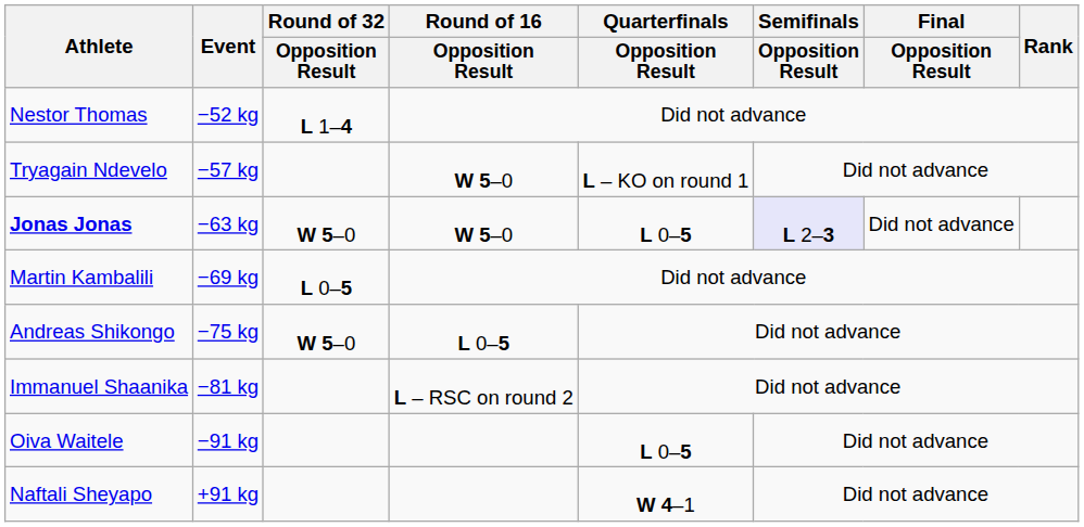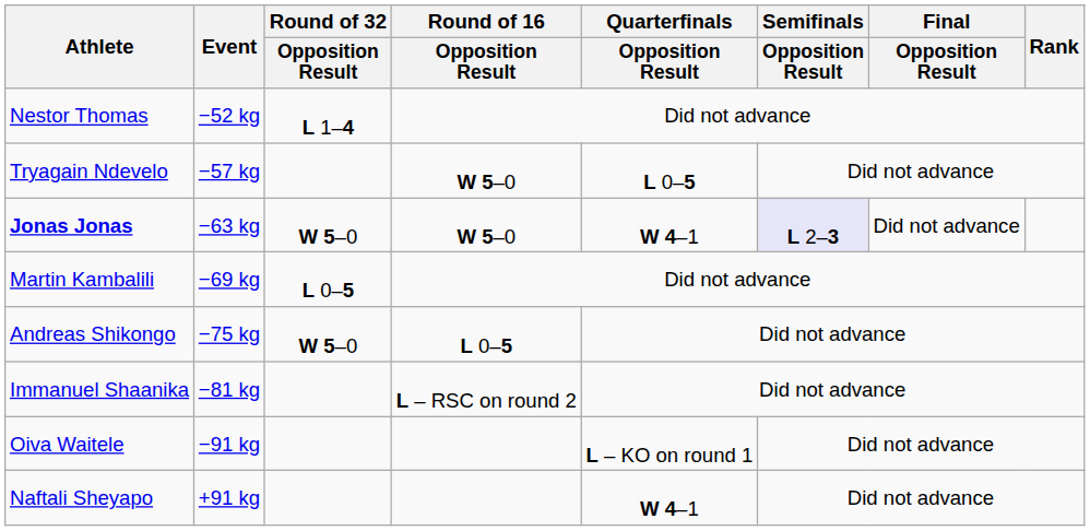 <table class="wikitable" style="font-size:90%;">
 <tr>
 <th rowspan=2>Athlete</th>
 <th rowspan=2>Event</th>
 <th>Round of 32</th>
 <th>Round of 16</th>
 <th>Quarterfinals</th>
 <th>Semifinals</th>
 <th>Final</th>
 <th rowspan=2>Rank</th>
 </tr>
 <tr style="font-size:95%">
 <th>Opposition<br>Result</th>
 <th>Opposition<br>Result</th>
 <th>Opposition<br>Result</th>
 <th>Opposition<br>Result</th>
 <th>Opposition<br>Result</th>
 </tr>
 <tr align=center>
 <td align=left><a href='#'>Nestor Thomas</a></td>
 <td align=left><a href='#'>−52 kg</a></td>
 <td><br><strong>L</strong> 1–<strong>4</strong></td>
 <td colspan=5>Did not advance</td>
 </tr>
 <tr align=center>
 <td align=left><a href='#'>Tryagain Ndevelo</a></td>
 <td align=left><a href='#'>−57 kg</a></td>
 <td></td>
 <td><br><strong>W</strong> <strong>5</strong>–0</td>
-<td><br><strong>L</strong> – KO on round 1</td>
+<td><br><strong>L</strong> 0–<strong>5</strong></td>
 <td colspan=4>Did not advance</td>
 </tr>
 <tr align=center>
 <td align=left><strong><a href='#'>Jonas Jonas</a></strong></td>
 <td align=left><a href='#'>−63 kg</a></td>
 <td><br><strong>W</strong> <strong>5</strong>–0</td>
 <td><br><strong>W</strong> <strong>5</strong>–0</td>
-<td><br><strong>L</strong> 0–<strong>5</strong></td>
+<td><br><strong>W</strong> <strong>4</strong>–1</td>
 <td style="background: lavender;"><br><strong>L</strong> 2–<strong>3</strong></td>
 <td>Did not advance</td>
 <td><strong></strong></td>
 </tr>
 <tr align=center>
 <td align=left><a href='#'>Martin Kambalili</a></td>
 <td align=left><a href='#'>−69 kg</a></td>
 <td><br><strong>L</strong> 0–<strong>5</strong></td>
 <td colspan=5>Did not advance</td>
 </tr>
 <tr align=center>
 <td align=left><a href='#'>Andreas Shikongo</a></td>
 <td align=left><a href='#'>−75 kg</a></td>
 <td><br><strong>W</strong> <strong>5</strong>–0</td>
 <td><br><strong>L</strong> 0–<strong>5</strong></td>
 <td colspan=4>Did not advance</td>
 </tr>
 <tr align=center>
 <td align=left><a href='#'>Immanuel Shaanika</a></td>
 <td align=left><a href='#'>−81 kg</a></td>
 <td></td>
 <td><br><strong>L</strong> – RSC on round 2</td>
 <td colspan=4>Did not advance</td>
 </tr>
 <tr align=center>
 <td align=left><a href='#'>Oiva Waitele</a></td>
 <td align=left><a href='#'>−91 kg</a></td>
 <td></td>
 <td></td>
-<td><br><strong>L</strong> 0–<strong>5</strong></td>
+<td><br><strong>L</strong> – KO on round 1</td>
 <td colspan=4>Did not advance</td>
 </tr>
 <tr align=center>
 <td align=left><a href='#'>Naftali Sheyapo</a></td>
 <td align=left><a href='#'>+91 kg</a></td>
 <td></td>
 <td></td>
 <td><br><strong>W</strong> <strong>4</strong>–1</td>
 <td colspan=4>Did not advance</td>
 </tr>
 </table>
